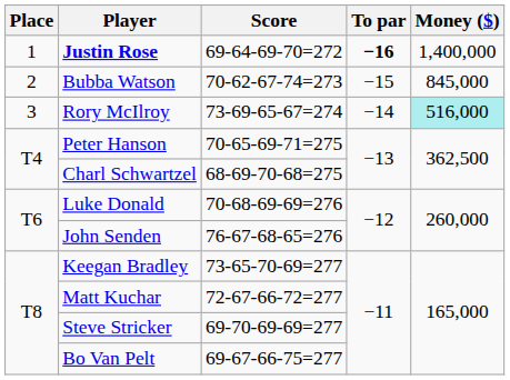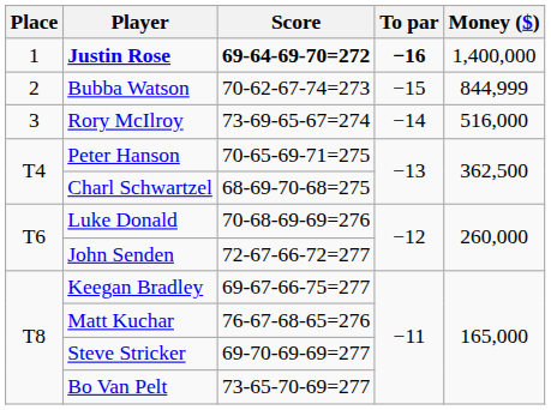 <table class="wikitable">
 <tr>
 <th>Place</th>
 <th>Player</th>
 <th>Score</th>
 <th>To par</th>
 <th>Money (<a href='#'>$</a>)</th>
 </tr>
 <tr>
 <td align=center>1</td>
 <td> <strong><a href='#'>Justin Rose</a></strong></td>
-<td align=center>69-64-69-70=272</td>
+<td align=center><strong>69-64-69-70=272</strong></td>
 <td align=center><strong>−16</strong></td>
 <td align=center>1,400,000</td>
 </tr>
 <tr>
 <td align=center>2</td>
 <td> <a href='#'>Bubba Watson</a></td>
 <td align=center>70-62-67-74=273</td>
 <td align=center>−15</td>
-<td align=center>845,000</td>
+<td align=center>844,999</td>
 </tr>
 <tr>
 <td align=center>3</td>
 <td> <a href='#'>Rory McIlroy</a></td>
 <td align=center>73-69-65-67=274</td>
 <td align=center>−14</td>
-<td align=center style="background: paleturquoise;">516,000</td>
+<td align=center>516,000</td>
 </tr>
 <tr>
 <td rowspan="2" align=center>T4</td>
 <td> <a href='#'>Peter Hanson</a></td>
 <td align=center>70-65-69-71=275</td>
 <td rowspan="2" align=center>−13</td>
 <td rowspan="2" align=center>362,500</td>
 </tr>
 <tr>
 <td> <a href='#'>Charl Schwartzel</a></td>
 <td align=center>68-69-70-68=275</td>
 </tr>
 <tr>
 <td rowspan="2" align=center>T6</td>
 <td> <a href='#'>Luke Donald</a></td>
 <td align=center>70-68-69-69=276</td>
 <td rowspan="2" align=center>−12</td>
 <td rowspan="2" align=center>260,000</td>
 </tr>
 <tr>
 <td> <a href='#'>John Senden</a></td>
-<td align=center>76-67-68-65=276</td>
+<td align=center>72-67-66-72=277</td>
 </tr>
 <tr>
 <td rowspan="4" align=center>T8</td>
 <td> <a href='#'>Keegan Bradley</a></td>
-<td align=center>73-65-70-69=277</td>
+<td align=center>69-67-66-75=277</td>
 <td rowspan="4" align=center>−11</td>
 <td rowspan="4" align=center>165,000</td>
 </tr>
 <tr>
 <td> <a href='#'>Matt Kuchar</a></td>
-<td align=center>72-67-66-72=277</td>
+<td align=center>76-67-68-65=276</td>
 </tr>
 <tr>
 <td> <a href='#'>Steve Stricker</a></td>
 <td align=center>69-70-69-69=277</td>
 </tr>
 <tr>
 <td> <a href='#'>Bo Van Pelt</a></td>
-<td align=center>69-67-66-75=277</td>
+<td align=center>73-65-70-69=277</td>
 </tr>
 </table>
